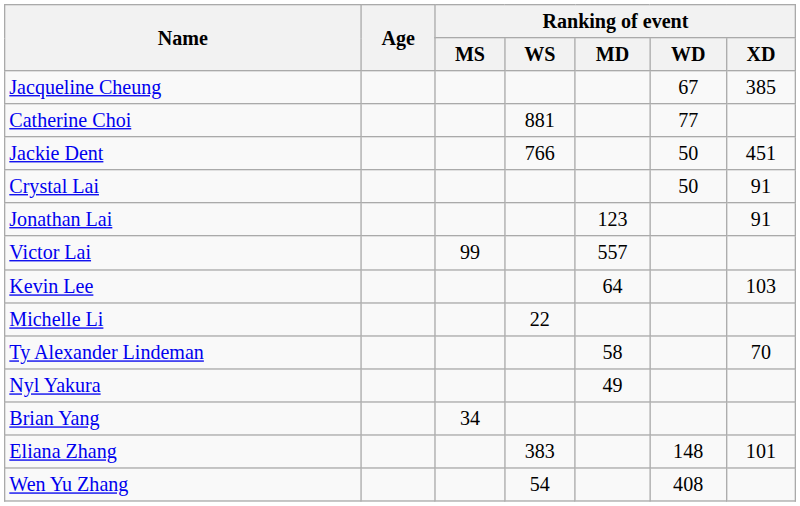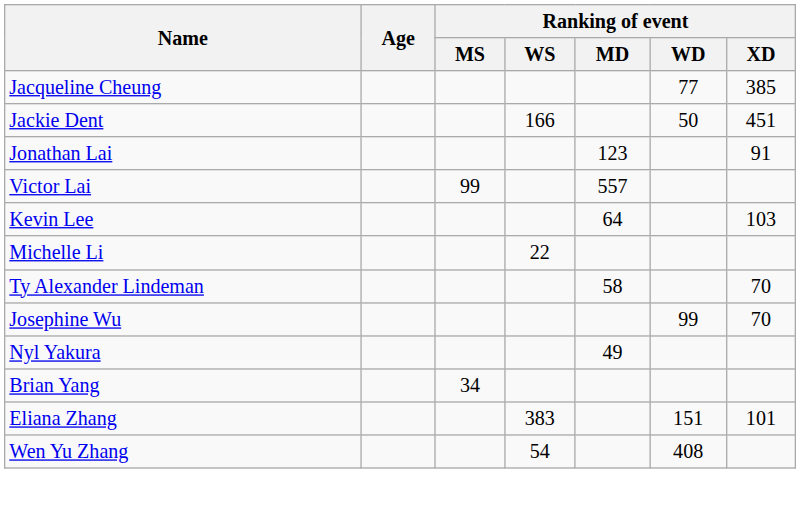 <table class="wikitable" style="width:600px; font-size:95%; text-align:center">
 <tr>
 <th rowspan="2" align="left">Name</th>
 <th rowspan="2" align="left">Age</th>
 <th colspan="5" align="center">Ranking of event</th>
 </tr>
 <tr>
 <th align="left">MS</th>
 <th align="left">WS</th>
 <th align="left">MD</th>
 <th align="left">WD</th>
 <th align="left">XD</th>
 </tr>
 <tr>
 <td align="left"><a href='#'>Jacqueline Cheung</a></td>
 <td align="left"></td>
 <td></td>
 <td></td>
 <td></td>
-<td>67</td>
+<td>77</td>
 <td>385</td>
-</tr>
-<tr>
-<td align="left"><a href='#'>Catherine Choi</a></td>
-<td align="left"></td>
-<td></td>
-<td>881</td>
-<td></td>
-<td>77</td>
-<td></td>
 </tr>
 <tr>
 <td align="left"><a href='#'>Jackie Dent</a></td>
 <td align="left"></td>
 <td></td>
-<td>766</td>
+<td>166</td>
 <td></td>
 <td>50</td>
 <td>451</td>
-</tr>
-<tr>
-<td align="left"><a href='#'>Crystal Lai</a></td>
-<td align="left"></td>
-<td></td>
-<td></td>
-<td></td>
-<td>50</td>
-<td>91</td>
 </tr>
 <tr>
 <td align="left"><a href='#'>Jonathan Lai</a></td>
 <td align="left"></td>
 <td></td>
 <td></td>
 <td>123</td>
 <td></td>
 <td>91</td>
 </tr>
 <tr>
 <td align="left"><a href='#'>Victor Lai</a></td>
 <td align="left"></td>
 <td>99</td>
 <td></td>
 <td>557</td>
 <td></td>
 <td></td>
 </tr>
 <tr>
 <td align="left"><a href='#'>Kevin Lee</a></td>
 <td align="left"></td>
 <td></td>
 <td></td>
 <td>64</td>
 <td></td>
 <td>103</td>
 </tr>
 <tr>
 <td align="left"><a href='#'>Michelle Li</a></td>
 <td align="left"></td>
 <td></td>
 <td>22</td>
 <td></td>
 <td></td>
 <td></td>
 </tr>
 <tr>
 <td align="left"><a href='#'>Ty Alexander Lindeman</a></td>
 <td align="left"></td>
 <td></td>
 <td></td>
 <td>58</td>
 <td></td>
 <td>70</td>
 </tr>
 <tr>
+<td align="left"><a href='#'>Josephine Wu</a></td>
+<td align="left"></td>
+<td></td>
+<td></td>
+<td></td>
+<td>99</td>
+<td>70</td>
+</tr>
+<tr>
 <td align="left"><a href='#'>Nyl Yakura</a></td>
 <td align="left"></td>
 <td></td>
 <td></td>
 <td>49</td>
 <td></td>
 <td></td>
 </tr>
 <tr>
 <td align="left"><a href='#'>Brian Yang</a></td>
 <td align="left"></td>
 <td>34</td>
 <td></td>
 <td></td>
 <td></td>
 <td></td>
 </tr>
 <tr>
 <td align="left"><a href='#'>Eliana Zhang</a></td>
 <td align="left"></td>
 <td></td>
 <td>383</td>
 <td></td>
-<td>148</td>
+<td>151</td>
 <td>101</td>
 </tr>
 <tr>
 <td align="left"><a href='#'>Wen Yu Zhang</a></td>
 <td align="left"></td>
 <td></td>
 <td>54</td>
 <td></td>
 <td>408</td>
 <td></td>
 </tr>
 </table>
